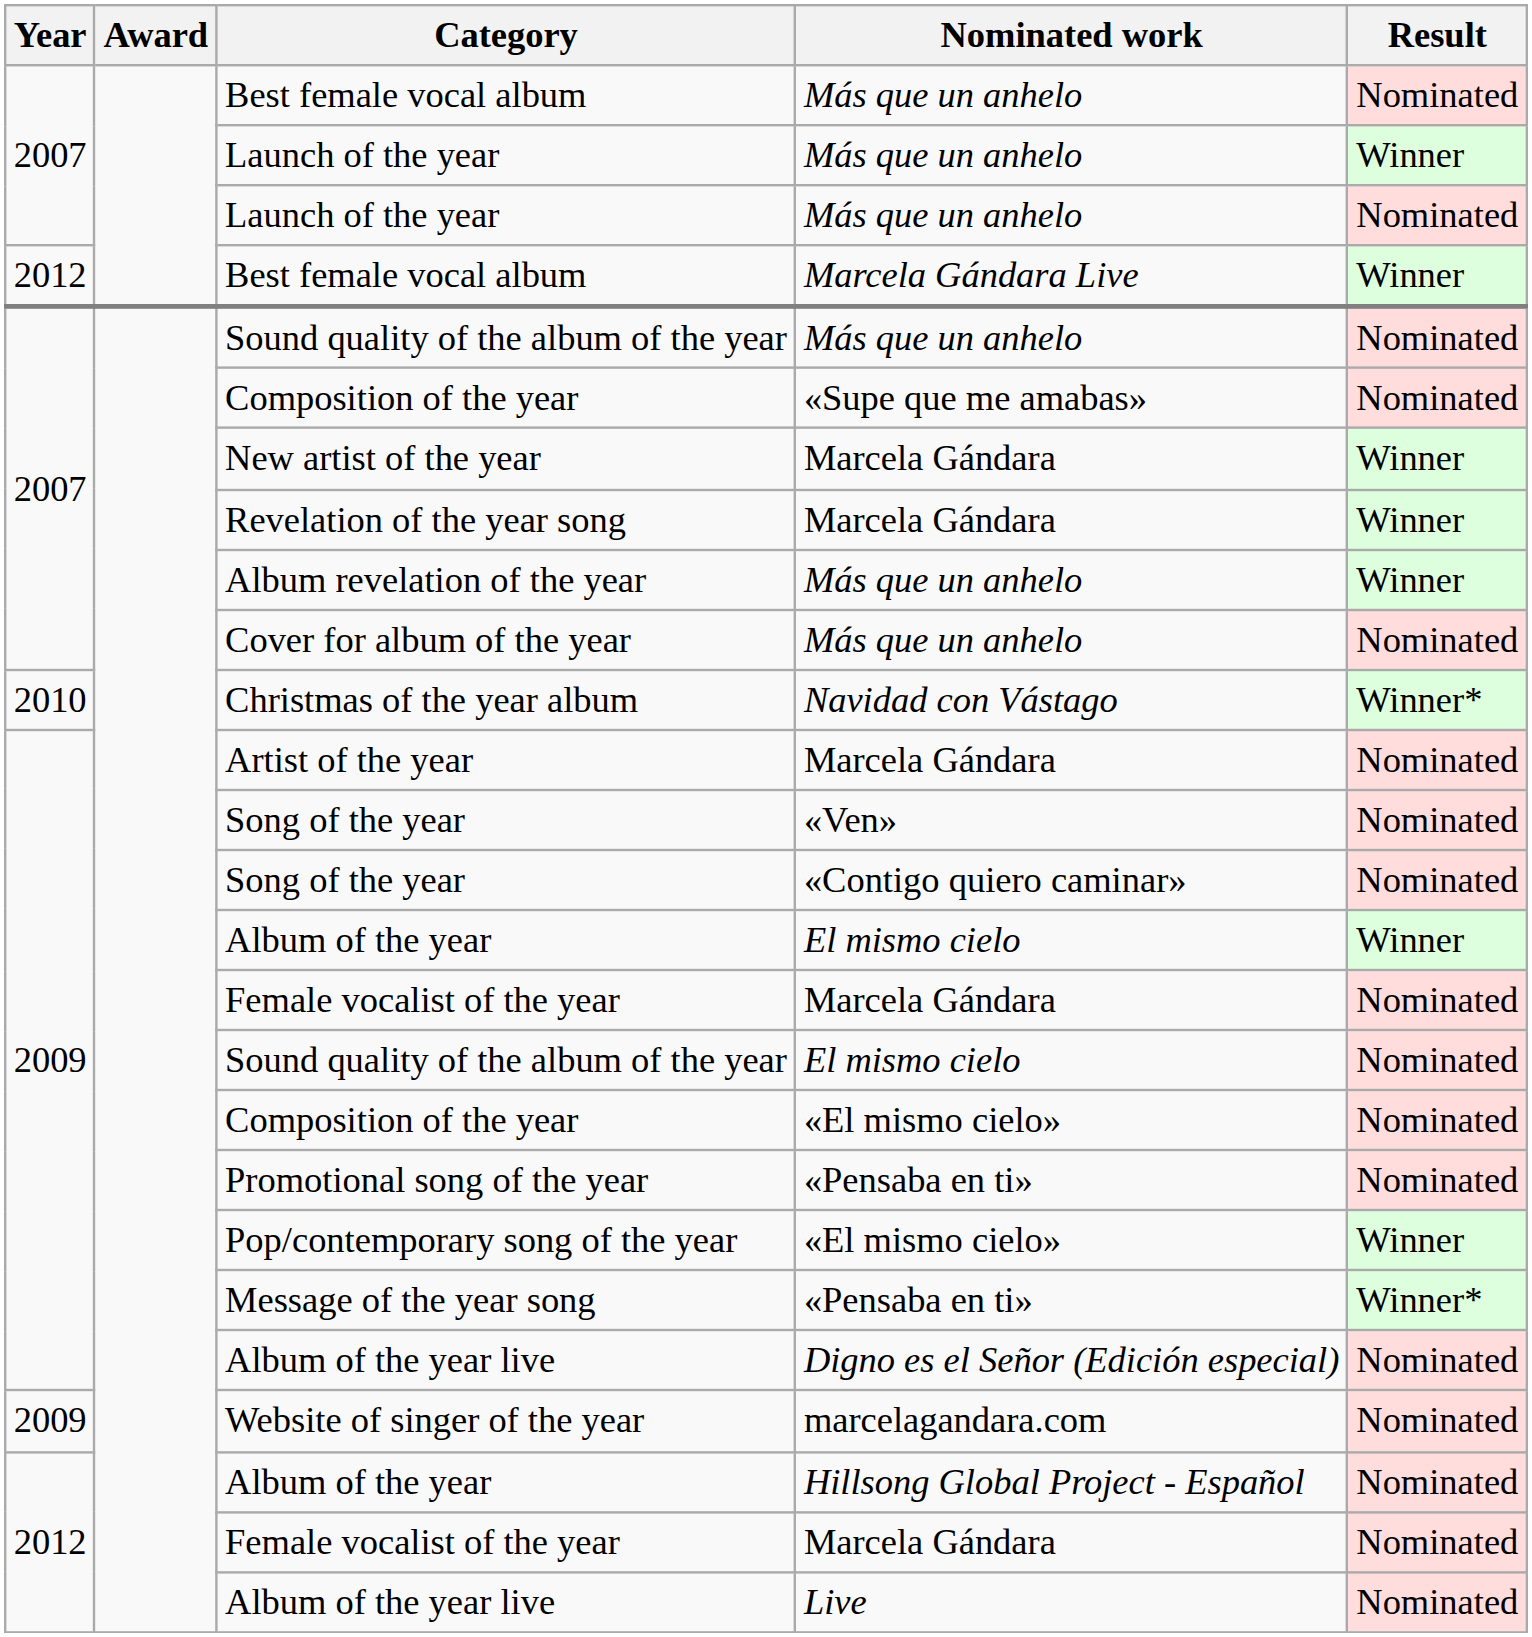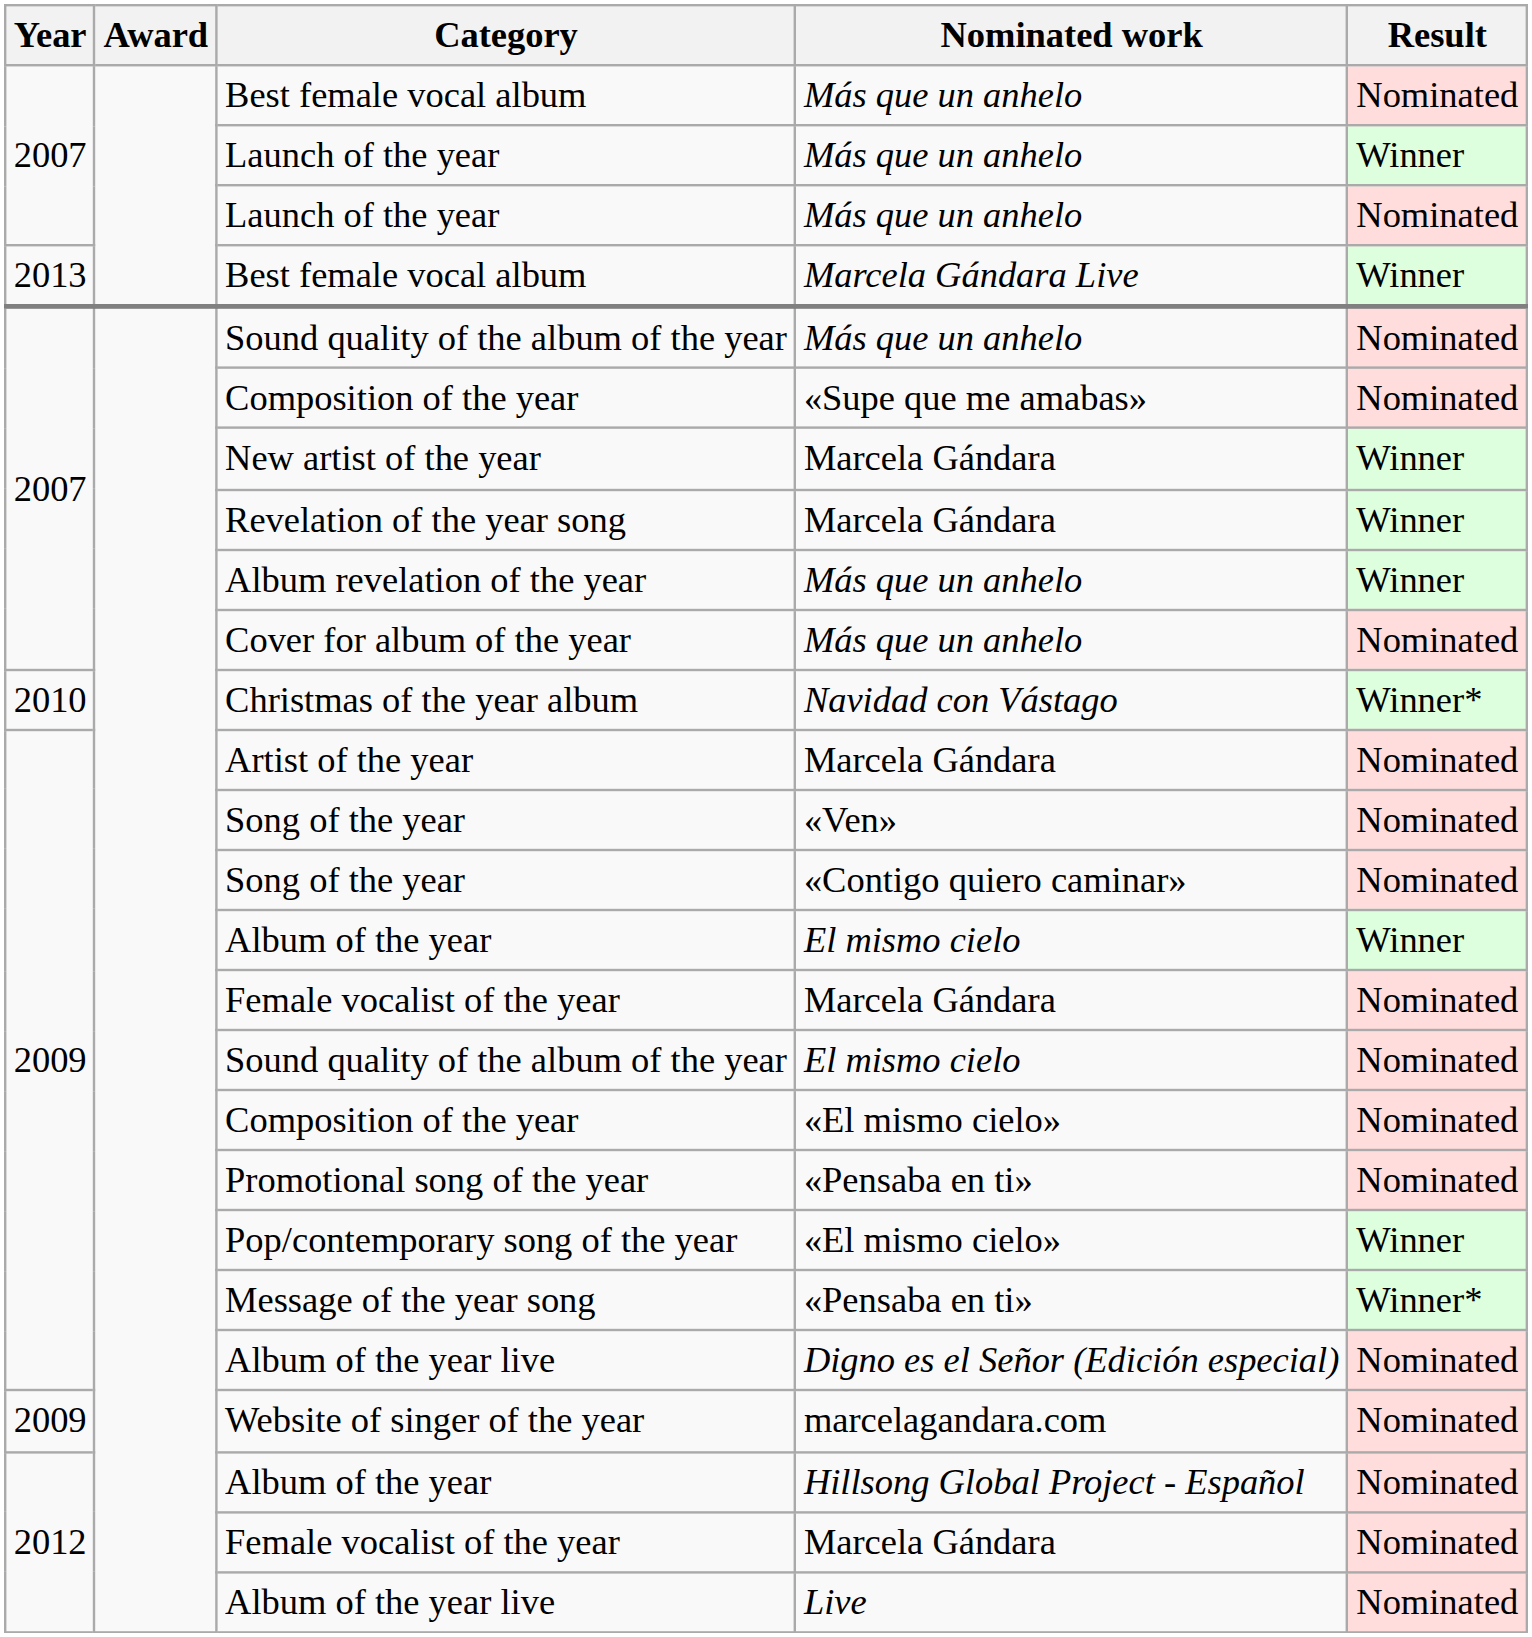 <table class="wikitable" style="font-size: 95%;">
 <tr>
 <th>Year</th>
 <th>Award</th>
 <th>Category</th>
 <th>Nominated work</th>
 <th>Result</th>
 </tr>
 <tr>
 <td rowspan="3">2007</td>
 <td rowspan="4"></td>
 <td>Best female vocal album</td>
 <td><em>Más que un anhelo</em></td>
 <td bgcolor="#ffdddd">Nominated</td>
 </tr>
 <tr>
 <td>Launch of the year</td>
 <td><em>Más que un anhelo</em></td>
 <td bgcolor="#ddffdd">Winner</td>
 </tr>
 <tr>
 <td>Launch of the year</td>
 <td><em>Más que un anhelo</em></td>
 <td bgcolor="#ffdddd">Nominated</td>
 </tr>
 <tr>
-<td>2012</td>
+<td>2013</td>
 <td>Best female vocal album</td>
 <td><em>Marcela Gándara Live</em></td>
 <td bgcolor="#ddffdd">Winner</td>
 </tr>
 <tr style="border-top:2px solid gray;">
 <td rowspan="6">2007</td>
 <td rowspan="22"></td>
 <td>Sound quality of the album of the year</td>
 <td><em>Más que un anhelo</em></td>
 <td bgcolor="#ffdddd">Nominated</td>
 </tr>
 <tr>
 <td>Composition of the year</td>
 <td>«Supe que me amabas»</td>
 <td bgcolor="#ffdddd">Nominated</td>
 </tr>
 <tr>
 <td>New artist of the year</td>
 <td>Marcela Gándara</td>
 <td bgcolor="#ddffdd">Winner</td>
 </tr>
 <tr>
 <td>Revelation of the year song</td>
 <td>Marcela Gándara</td>
 <td bgcolor="#ddffdd">Winner</td>
 </tr>
 <tr>
 <td>Album revelation of the year</td>
 <td><em>Más que un anhelo</em></td>
 <td bgcolor="#ddffdd">Winner</td>
 </tr>
 <tr>
 <td>Cover for album of the year</td>
 <td><em>Más que un anhelo</em></td>
 <td bgcolor="#ffdddd">Nominated</td>
 </tr>
 <tr>
 <td>2010</td>
 <td>Christmas of the year album</td>
 <td><em>Navidad con Vástago</em></td>
 <td bgcolor="#ddffdd">Winner*</td>
 </tr>
 <tr>
 <td rowspan="11">2009</td>
 <td>Artist of the year</td>
 <td>Marcela Gándara</td>
 <td bgcolor="#ffdddd">Nominated</td>
 </tr>
 <tr>
 <td>Song of the year</td>
 <td>«Ven»</td>
 <td bgcolor="#ffdddd">Nominated</td>
 </tr>
 <tr>
 <td>Song of the year</td>
 <td>«Contigo quiero caminar»</td>
 <td bgcolor="#ffdddd">Nominated</td>
 </tr>
 <tr>
 <td>Album of the year</td>
 <td><em>El mismo cielo</em></td>
 <td bgcolor="#ddffdd">Winner</td>
 </tr>
 <tr>
 <td>Female vocalist of the year</td>
 <td>Marcela Gándara</td>
 <td bgcolor="#ffdddd">Nominated</td>
 </tr>
 <tr>
 <td>Sound quality of the album of the year</td>
 <td><em>El mismo cielo</em></td>
 <td bgcolor="#ffdddd">Nominated</td>
 </tr>
 <tr>
 <td>Composition of the year</td>
 <td>«El mismo cielo»</td>
 <td bgcolor="#ffdddd">Nominated</td>
 </tr>
 <tr>
 <td>Promotional song of the year</td>
 <td>«Pensaba en ti»</td>
 <td bgcolor="#ffdddd">Nominated</td>
 </tr>
 <tr>
 <td>Pop/contemporary song of the year</td>
 <td>«El mismo cielo»</td>
 <td bgcolor="#ddffdd">Winner</td>
 </tr>
 <tr>
 <td>Message of the year song</td>
 <td>«Pensaba en ti»</td>
 <td bgcolor="#ddffdd">Winner*</td>
 </tr>
 <tr>
 <td>Album of the year live</td>
 <td><em>Digno es el Señor (Edición especial)</em></td>
 <td bgcolor="#ffdddd">Nominated</td>
 </tr>
 <tr>
 <td>2009</td>
 <td>Website of singer of the year</td>
 <td>marcelagandara.com</td>
 <td bgcolor="#ffdddd">Nominated</td>
 </tr>
 <tr>
 <td rowspan="3">2012</td>
 <td>Album of the year</td>
 <td><em>Hillsong Global Project - Español</em></td>
 <td bgcolor="#ffdddd">Nominated</td>
 </tr>
 <tr>
 <td>Female vocalist of the year</td>
 <td>Marcela Gándara</td>
 <td bgcolor="#ffdddd">Nominated</td>
 </tr>
 <tr>
 <td>Album of the year live</td>
 <td><em>Live</em></td>
 <td bgcolor="#ffdddd">Nominated</td>
 </tr>
 </table>
